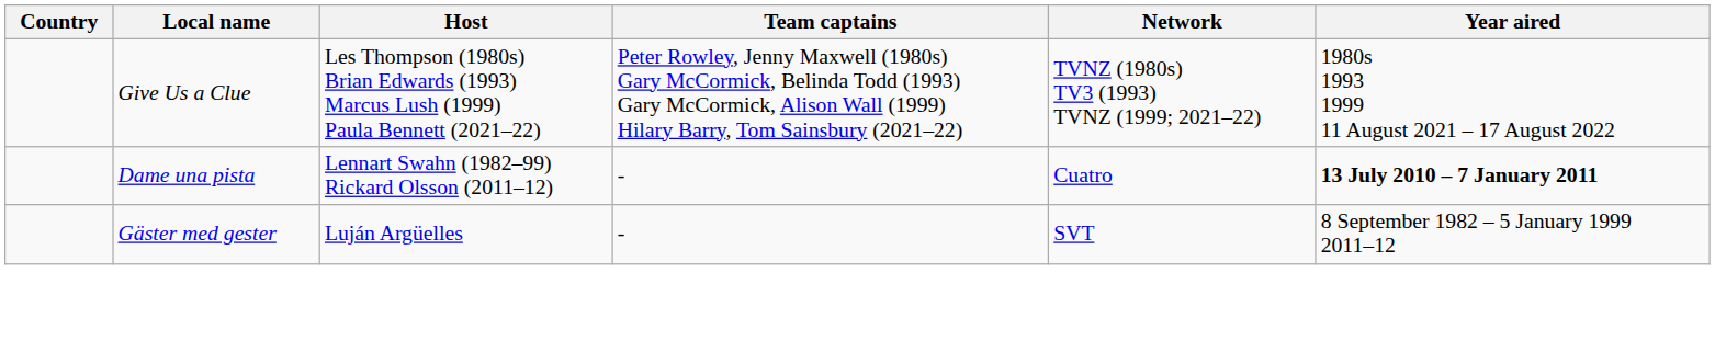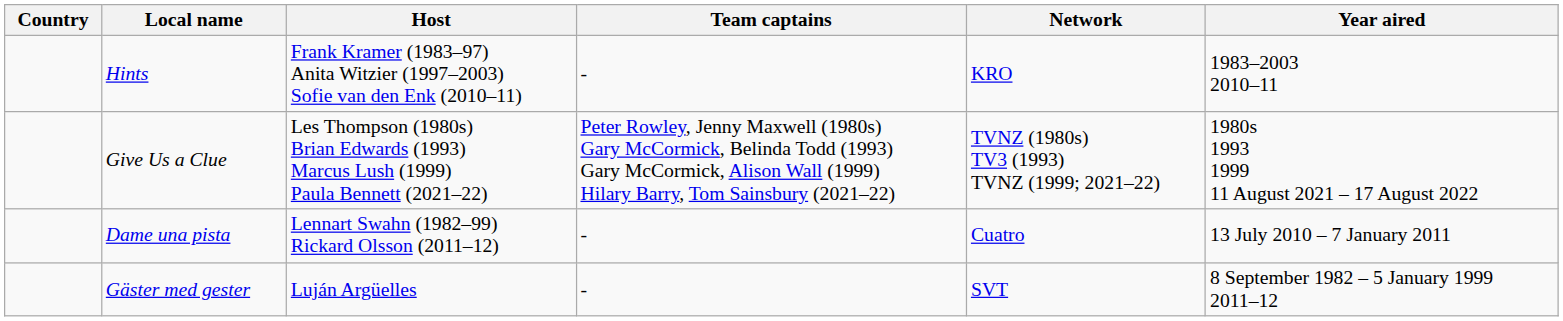 <table class=wikitable style="width:100%">
 <tr>
 <th>Country</th>
 <th>Local name</th>
 <th>Host</th>
 <th>Team captains</th>
 <th>Network</th>
 <th>Year aired</th>
+</tr>
+<tr>
+<td></td>
+<td><em><a href='#'>Hints</a></em></td>
+<td><a href='#'>Frank Kramer</a> (1983–97)<br>Anita Witzier (1997–2003)<br> <a href='#'>Sofie van den Enk</a> (2010–11)</td>
+<td>-</td>
+<td><a href='#'>KRO</a></td>
+<td>1983–2003<br>2010–11</td>
 </tr>
 <tr>
 <td></td>
 <td><em>Give Us a Clue</em></td>
 <td>Les Thompson (1980s)<br><a href='#'>Brian Edwards</a> (1993)<br><a href='#'>Marcus Lush</a> (1999)<br><a href='#'>Paula Bennett</a> (2021–22)</td>
 <td><a href='#'>Peter Rowley</a>, Jenny Maxwell (1980s)<br><a href='#'>Gary McCormick</a>, Belinda Todd (1993)<br>Gary McCormick, <a href='#'>Alison Wall</a> (1999)<br><a href='#'>Hilary Barry</a>, <a href='#'>Tom Sainsbury</a> (2021–22)<br></td>
 <td><a href='#'>TVNZ</a> (1980s)<br><a href='#'>TV3</a> (1993)<br>TVNZ (1999; 2021–22)</td>
 <td>1980s<br>1993<br>1999<br>11 August 2021 – 17 August 2022</td>
 </tr>
 <tr>
 <td></td>
 <td><em><a href='#'>Dame una pista</a></em></td>
 <td><a href='#'>Lennart Swahn</a> (1982–99)<br><a href='#'>Rickard Olsson</a> (2011–12)</td>
 <td>-</td>
 <td><a href='#'>Cuatro</a></td>
-<td><strong>13 July 2010 – 7 January 2011</strong></td>
+<td>13 July 2010 – 7 January 2011</td>
 </tr>
 <tr>
 <td></td>
 <td><em><a href='#'>Gäster med gester</a></em></td>
 <td><a href='#'>Luján Argüelles</a></td>
 <td>-</td>
 <td><a href='#'>SVT</a></td>
 <td>8 September 1982 – 5 January 1999<br>2011–12</td>
 </tr>
 </table>
